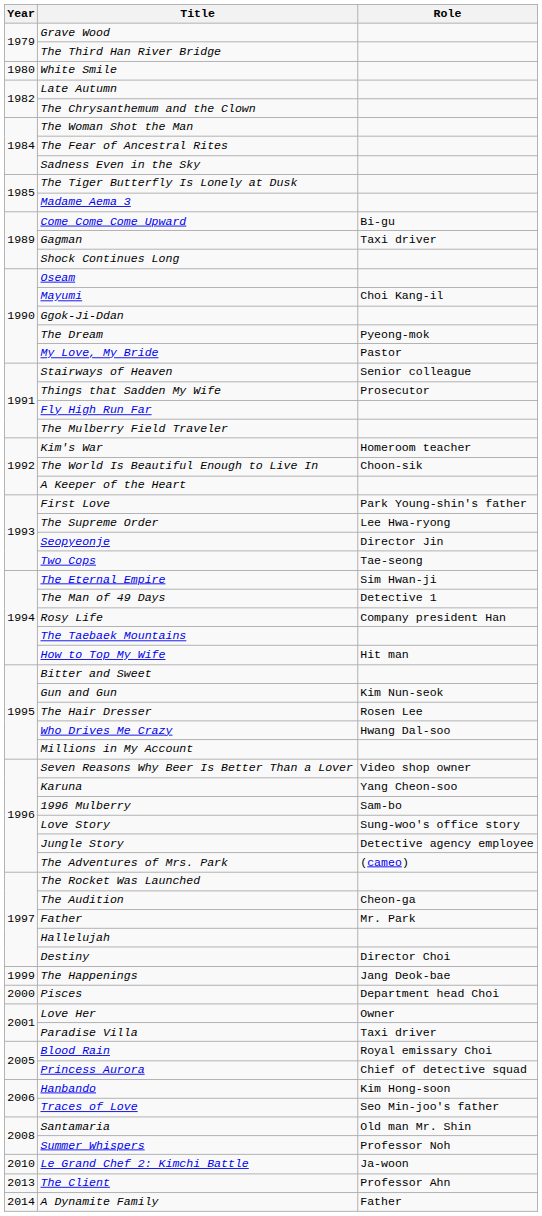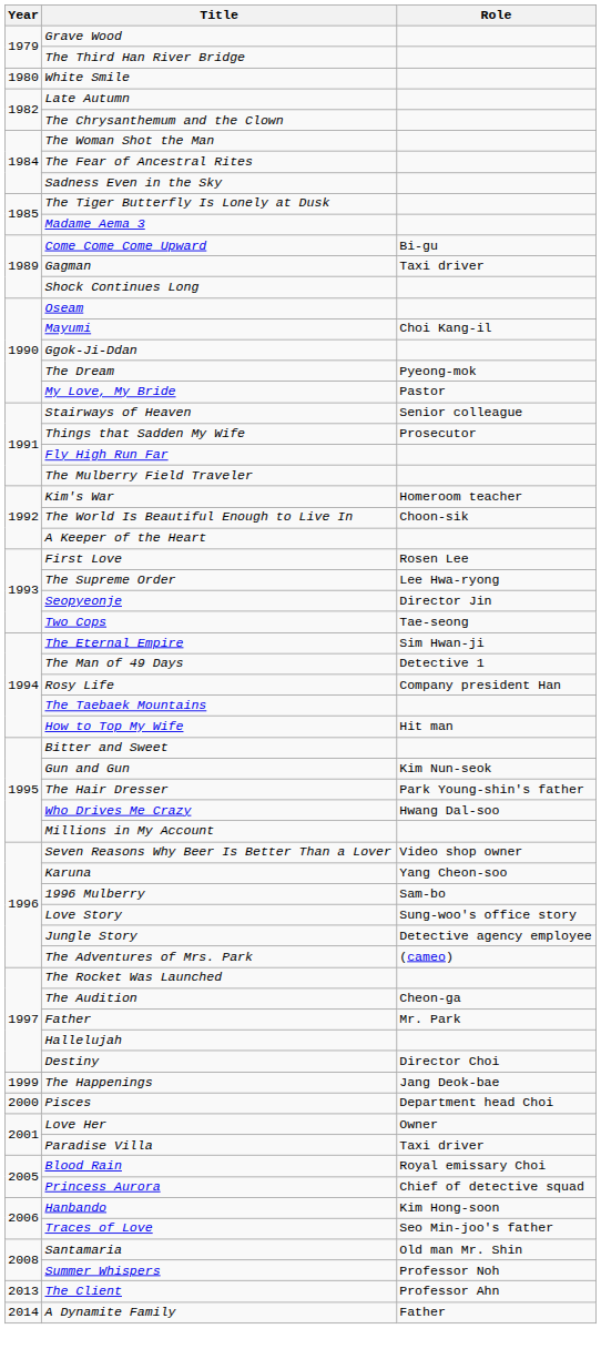 <table class="wikitable" style="width:600px">
 <tr>
 <th width=10>Year</th>
 <th>Title</th>
 <th>Role</th>
 </tr>
 <tr>
 <td rowspan=2>1979</td>
 <td><em>Grave Wood</em></td>
 <td></td>
 </tr>
 <tr>
 <td><em>The Third Han River Bridge</em></td>
 <td></td>
 </tr>
 <tr>
 <td>1980</td>
 <td><em>White Smile</em></td>
 <td></td>
 </tr>
 <tr>
 <td rowspan=2>1982</td>
 <td><em>Late Autumn</em></td>
 <td></td>
 </tr>
 <tr>
 <td><em>The Chrysanthemum and the Clown</em></td>
 <td></td>
 </tr>
 <tr>
 <td rowspan=3>1984</td>
 <td><em>The Woman Shot the Man</em></td>
 <td></td>
 </tr>
 <tr>
 <td><em>The Fear of Ancestral Rites</em></td>
 <td></td>
 </tr>
 <tr>
 <td><em>Sadness Even in the Sky</em></td>
 <td></td>
 </tr>
 <tr>
 <td rowspan=2>1985</td>
 <td><em>The Tiger Butterfly Is Lonely at Dusk</em></td>
 <td></td>
 </tr>
 <tr>
 <td><em><a href='#'>Madame Aema 3</a></em></td>
 <td></td>
 </tr>
 <tr>
 <td rowspan=3>1989</td>
 <td><em><a href='#'>Come Come Come Upward</a></em></td>
 <td>Bi-gu</td>
 </tr>
 <tr>
 <td><em>Gagman</em></td>
 <td>Taxi driver</td>
 </tr>
 <tr>
 <td><em>Shock Continues Long</em> </td>
 <td></td>
 </tr>
 <tr>
 <td rowspan=5>1990</td>
 <td><em><a href='#'>Oseam</a></em></td>
 <td></td>
 </tr>
 <tr>
 <td><em><a href='#'>Mayumi</a></em></td>
 <td>Choi Kang-il</td>
 </tr>
 <tr>
 <td><em>Ggok-Ji-Ddan</em></td>
 <td></td>
 </tr>
 <tr>
 <td><em>The Dream</em></td>
 <td>Pyeong-mok</td>
 </tr>
 <tr>
 <td><em><a href='#'>My Love, My Bride</a></em></td>
 <td>Pastor</td>
 </tr>
 <tr>
 <td rowspan=4>1991</td>
 <td><em>Stairways of Heaven</em></td>
 <td>Senior colleague</td>
 </tr>
 <tr>
 <td><em>Things that Sadden My Wife</em></td>
 <td>Prosecutor</td>
 </tr>
 <tr>
 <td><em><a href='#'>Fly High Run Far</a></em></td>
 <td></td>
 </tr>
 <tr>
 <td><em>The Mulberry Field Traveler</em></td>
 <td></td>
 </tr>
 <tr>
 <td rowspan=3>1992</td>
 <td><em>Kim's War</em></td>
 <td>Homeroom teacher</td>
 </tr>
 <tr>
 <td><em>The World Is Beautiful Enough to Live In</em></td>
 <td>Choon-sik</td>
 </tr>
 <tr>
 <td><em>A Keeper of the Heart</em></td>
 <td></td>
 </tr>
 <tr>
 <td rowspan=4>1993</td>
 <td><em>First Love</em></td>
-<td>Park Young-shin's father</td>
+<td>Rosen Lee</td>
 </tr>
 <tr>
 <td><em>The Supreme Order</em></td>
 <td>Lee Hwa-ryong</td>
 </tr>
 <tr>
 <td><em><a href='#'>Seopyeonje</a></em></td>
 <td>Director Jin</td>
 </tr>
 <tr>
 <td><em><a href='#'>Two Cops</a></em></td>
 <td>Tae-seong</td>
 </tr>
 <tr>
 <td rowspan=5>1994</td>
 <td><em><a href='#'>The Eternal Empire</a></em></td>
 <td>Sim Hwan-ji</td>
 </tr>
 <tr>
 <td><em>The Man of 49 Days</em></td>
 <td>Detective 1</td>
 </tr>
 <tr>
 <td><em>Rosy Life</em></td>
 <td>Company president Han</td>
 </tr>
 <tr>
 <td><em><a href='#'>The Taebaek Mountains</a></em></td>
 <td></td>
 </tr>
 <tr>
 <td><em><a href='#'>How to Top My Wife</a></em></td>
 <td>Hit man</td>
 </tr>
 <tr>
 <td rowspan=5>1995</td>
 <td><em>Bitter and Sweet</em></td>
 <td></td>
 </tr>
 <tr>
 <td><em>Gun and Gun</em> </td>
 <td>Kim Nun-seok</td>
 </tr>
 <tr>
 <td><em>The Hair Dresser</em></td>
-<td>Rosen Lee</td>
+<td>Park Young-shin's father</td>
 </tr>
 <tr>
 <td><em><a href='#'>Who Drives Me Crazy</a></em></td>
 <td>Hwang Dal-soo</td>
 </tr>
 <tr>
 <td><em>Millions in My Account</em></td>
 <td></td>
 </tr>
 <tr>
 <td rowspan=6>1996</td>
 <td><em>Seven Reasons Why Beer Is Better Than a Lover</em></td>
 <td>Video shop owner</td>
 </tr>
 <tr>
 <td><em>Karuna</em></td>
 <td>Yang Cheon-soo</td>
 </tr>
 <tr>
 <td><em>1996 Mulberry</em></td>
 <td>Sam-bo</td>
 </tr>
 <tr>
 <td><em>Love Story</em></td>
 <td>Sung-woo's office story</td>
 </tr>
 <tr>
 <td><em>Jungle Story</em></td>
 <td>Detective agency employee</td>
 </tr>
 <tr>
 <td><em>The Adventures of Mrs. Park</em></td>
 <td>(<a href='#'>cameo</a>)</td>
 </tr>
 <tr>
 <td rowspan=5>1997</td>
 <td><em>The Rocket Was Launched</em></td>
 <td></td>
 </tr>
 <tr>
 <td><em>The Audition</em></td>
 <td>Cheon-ga</td>
 </tr>
 <tr>
 <td><em>Father</em></td>
 <td>Mr. Park</td>
 </tr>
 <tr>
 <td><em>Hallelujah</em></td>
 <td></td>
 </tr>
 <tr>
 <td><em>Destiny</em></td>
 <td>Director Choi</td>
 </tr>
 <tr>
 <td>1999</td>
 <td><em>The Happenings</em></td>
 <td>Jang Deok-bae</td>
 </tr>
 <tr>
 <td>2000</td>
 <td><em>Pisces</em></td>
 <td>Department head Choi</td>
 </tr>
 <tr>
 <td rowspan=2>2001</td>
 <td><em>Love Her</em></td>
 <td>Owner</td>
 </tr>
 <tr>
 <td><em>Paradise Villa</em></td>
 <td>Taxi driver</td>
 </tr>
 <tr>
 <td rowspan=2>2005</td>
 <td><em><a href='#'>Blood Rain</a></em></td>
 <td>Royal emissary Choi</td>
 </tr>
 <tr>
 <td><em><a href='#'>Princess Aurora</a></em></td>
 <td>Chief of detective squad</td>
 </tr>
 <tr>
 <td rowspan=2>2006</td>
 <td><em><a href='#'>Hanbando</a></em></td>
 <td>Kim Hong-soon</td>
 </tr>
 <tr>
 <td><em><a href='#'>Traces of Love</a></em></td>
 <td>Seo Min-joo's father</td>
 </tr>
 <tr>
 <td rowspan=2>2008</td>
 <td><em>Santamaria</em></td>
 <td>Old man Mr. Shin</td>
 </tr>
 <tr>
 <td><em><a href='#'>Summer Whispers</a></em></td>
 <td>Professor Noh</td>
 </tr>
 <tr>
-<td>2010</td>
-<td><em><a href='#'>Le Grand Chef 2: Kimchi Battle</a></em></td>
-<td>Ja-woon</td>
-</tr>
-<tr>
 <td>2013</td>
 <td><em><a href='#'>The Client</a></em></td>
 <td>Professor Ahn</td>
 </tr>
 <tr>
 <td>2014</td>
 <td><em>A Dynamite Family</em></td>
 <td>Father</td>
 </tr>
 </table>
